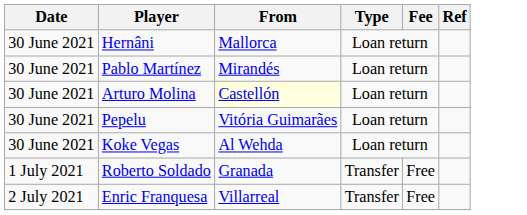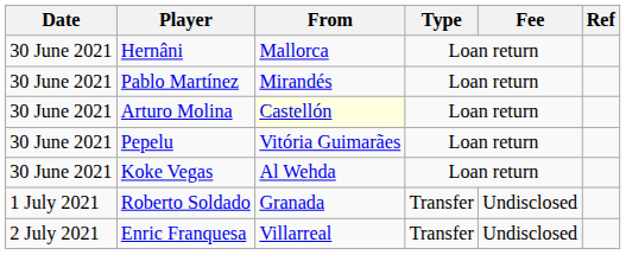 <table class="wikitable">
 <tr>
 <th>Date</th>
 <th>Player</th>
 <th>From</th>
 <th>Type</th>
 <th>Fee</th>
 <th>Ref</th>
 </tr>
 <tr>
 <td>30 June 2021</td>
 <td> <a href='#'>Hernâni</a></td>
 <td><a href='#'>Mallorca</a></td>
 <td align=center colspan=2>Loan return</td>
 <td align=center></td>
 </tr>
 <tr>
 <td>30 June 2021</td>
 <td> <a href='#'>Pablo Martínez</a></td>
 <td><a href='#'>Mirandés</a></td>
 <td align=center colspan=2>Loan return</td>
 <td align=center></td>
 </tr>
 <tr>
 <td>30 June 2021</td>
 <td> <a href='#'>Arturo Molina</a></td>
 <td style="background: lightyellow;"><a href='#'>Castellón</a></td>
 <td align=center colspan=2>Loan return</td>
 <td align=center></td>
 </tr>
 <tr>
 <td>30 June 2021</td>
 <td> <a href='#'>Pepelu</a></td>
 <td> <a href='#'>Vitória Guimarães</a></td>
 <td align=center colspan=2>Loan return</td>
 <td align=center></td>
 </tr>
 <tr>
 <td>30 June 2021</td>
 <td> <a href='#'>Koke Vegas</a></td>
 <td> <a href='#'>Al Wehda</a></td>
 <td align=center colspan=2>Loan return</td>
 <td align=center></td>
 </tr>
 <tr>
 <td>1 July 2021</td>
 <td> <a href='#'>Roberto Soldado</a></td>
 <td><a href='#'>Granada</a></td>
 <td align=center>Transfer</td>
-<td align=center>Free</td>
+<td align=center>Undisclosed</td>
 <td align=center></td>
 </tr>
 <tr>
 <td>2 July 2021</td>
 <td> <a href='#'>Enric Franquesa</a></td>
 <td><a href='#'>Villarreal</a></td>
 <td align=center>Transfer</td>
-<td align=center>Free</td>
+<td align=center>Undisclosed</td>
 <td align=center></td>
 </tr>
 <tr>
 </tr>
 </table>
